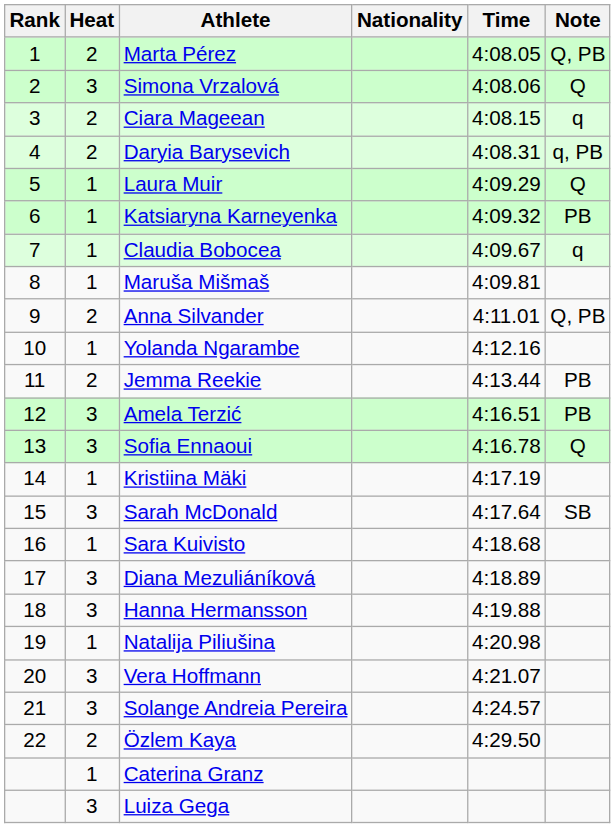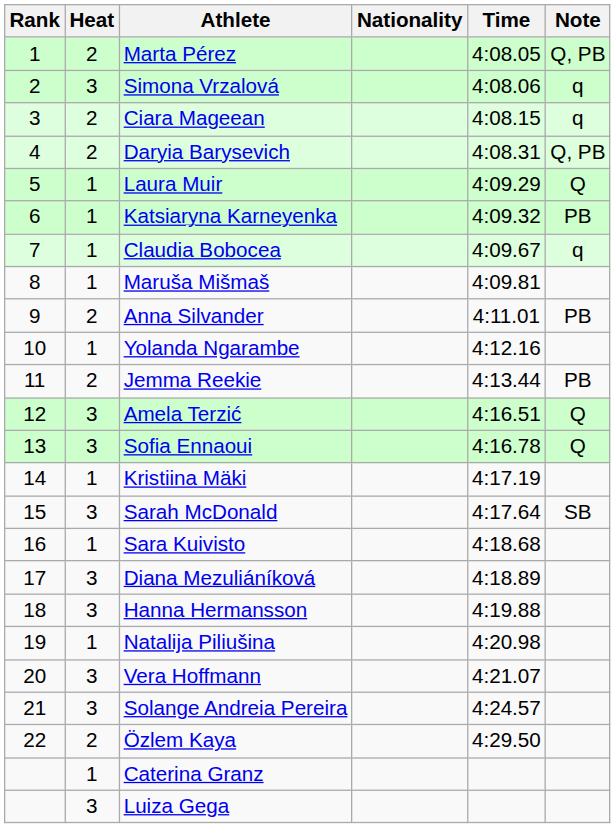 <table class="wikitable sortable" style="text-align:center">
 <tr>
 <th>Rank</th>
 <th>Heat</th>
 <th>Athlete</th>
 <th>Nationality</th>
 <th>Time</th>
 <th>Note</th>
 </tr>
 <tr bgcolor=ccffcc>
 <td>1</td>
 <td>2</td>
 <td align=left><a href='#'>Marta Pérez</a></td>
 <td align=left></td>
 <td>4:08.05</td>
 <td>Q, PB</td>
 </tr>
 <tr bgcolor=ccffcc>
 <td>2</td>
 <td>3</td>
 <td align=left><a href='#'>Simona Vrzalová</a></td>
 <td align=left></td>
 <td>4:08.06</td>
-<td>Q</td>
+<td>q</td>
 </tr>
 <tr bgcolor=ddffdd>
 <td>3</td>
 <td>2</td>
 <td align=left><a href='#'>Ciara Mageean</a></td>
 <td align=left></td>
 <td>4:08.15</td>
 <td>q</td>
 </tr>
 <tr bgcolor=ddffdd>
 <td>4</td>
 <td>2</td>
 <td align=left><a href='#'>Daryia Barysevich</a></td>
 <td align=left></td>
 <td>4:08.31</td>
-<td>q, PB</td>
+<td>Q, PB</td>
 </tr>
 <tr bgcolor=ccffcc>
 <td>5</td>
 <td>1</td>
 <td align=left><a href='#'>Laura Muir</a></td>
 <td align=left></td>
 <td>4:09.29</td>
 <td>Q</td>
 </tr>
 <tr bgcolor=ccffcc>
 <td>6</td>
 <td>1</td>
 <td align=left><a href='#'>Katsiaryna Karneyenka</a></td>
 <td align=left></td>
 <td>4:09.32</td>
 <td>PB</td>
 </tr>
 <tr bgcolor=ddffdd>
 <td>7</td>
 <td>1</td>
 <td align=left><a href='#'>Claudia Bobocea</a></td>
 <td align=left></td>
 <td>4:09.67</td>
 <td>q</td>
 </tr>
 <tr>
 <td>8</td>
 <td>1</td>
 <td align=left><a href='#'>Maruša Mišmaš</a></td>
 <td align=left></td>
 <td>4:09.81</td>
 <td></td>
 </tr>
 <tr>
 <td>9</td>
 <td>2</td>
 <td align=left><a href='#'>Anna Silvander</a></td>
 <td align=left></td>
 <td>4:11.01</td>
-<td>Q, PB</td>
+<td>PB</td>
 </tr>
 <tr>
 <td>10</td>
 <td>1</td>
 <td align=left><a href='#'>Yolanda Ngarambe</a></td>
 <td align=left></td>
 <td>4:12.16</td>
 <td></td>
 </tr>
 <tr>
 <td>11</td>
 <td>2</td>
 <td align=left><a href='#'>Jemma Reekie</a></td>
 <td align=left></td>
 <td>4:13.44</td>
 <td>PB</td>
 </tr>
 <tr bgcolor=ccffcc>
 <td>12</td>
 <td>3</td>
 <td align=left><a href='#'>Amela Terzić</a></td>
 <td align=left></td>
 <td>4:16.51</td>
-<td>PB</td>
+<td>Q</td>
 </tr>
 <tr bgcolor=ccffcc>
 <td>13</td>
 <td>3</td>
 <td align=left><a href='#'>Sofia Ennaoui</a></td>
 <td align=left></td>
 <td>4:16.78</td>
 <td>Q</td>
 </tr>
 <tr>
 <td>14</td>
 <td>1</td>
 <td align=left><a href='#'>Kristiina Mäki</a></td>
 <td align=left></td>
 <td>4:17.19</td>
 <td></td>
 </tr>
 <tr>
 <td>15</td>
 <td>3</td>
 <td align=left><a href='#'>Sarah McDonald</a></td>
 <td align=left></td>
 <td>4:17.64</td>
 <td>SB</td>
 </tr>
 <tr>
 <td>16</td>
 <td>1</td>
 <td align=left><a href='#'>Sara Kuivisto</a></td>
 <td align=left></td>
 <td>4:18.68</td>
 <td></td>
 </tr>
 <tr>
 <td>17</td>
 <td>3</td>
 <td align=left><a href='#'>Diana Mezuliáníková</a></td>
 <td align=left></td>
 <td>4:18.89</td>
 <td></td>
 </tr>
 <tr>
 <td>18</td>
 <td>3</td>
 <td align=left><a href='#'>Hanna Hermansson</a></td>
 <td align=left></td>
 <td>4:19.88</td>
 <td></td>
 </tr>
 <tr>
 <td>19</td>
 <td>1</td>
 <td align=left><a href='#'>Natalija Piliušina</a></td>
 <td align=left></td>
 <td>4:20.98</td>
 <td></td>
 </tr>
 <tr>
 <td>20</td>
 <td>3</td>
 <td align=left><a href='#'>Vera Hoffmann</a></td>
 <td align=left></td>
 <td>4:21.07</td>
 <td></td>
 </tr>
 <tr>
 <td>21</td>
 <td>3</td>
 <td align=left><a href='#'>Solange Andreia Pereira</a></td>
 <td align=left></td>
 <td>4:24.57</td>
 <td></td>
 </tr>
 <tr>
 <td>22</td>
 <td>2</td>
 <td align=left><a href='#'>Özlem Kaya</a></td>
 <td align=left></td>
 <td>4:29.50</td>
 <td></td>
 </tr>
 <tr>
 <td></td>
 <td>1</td>
 <td align=left><a href='#'>Caterina Granz</a></td>
 <td align=left></td>
 <td></td>
 <td></td>
 </tr>
 <tr>
 <td></td>
 <td>3</td>
 <td align=left><a href='#'>Luiza Gega</a></td>
 <td align=left></td>
 <td></td>
 <td></td>
 </tr>
 </table>
